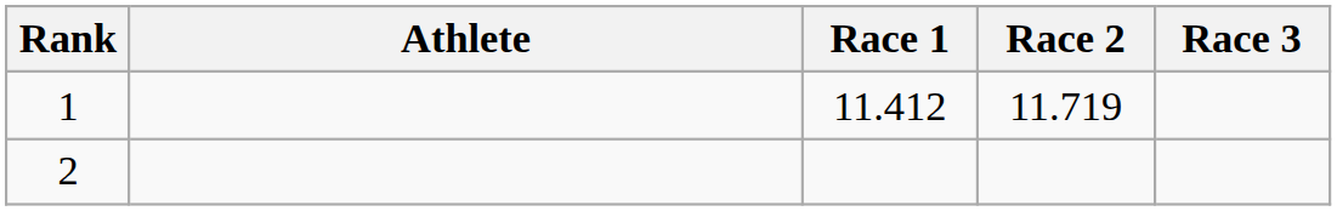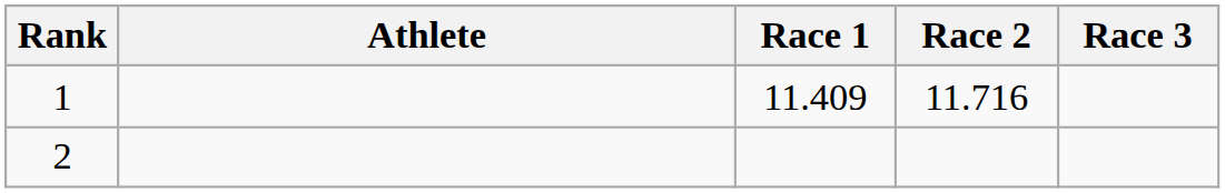 <table class=wikitable style="text-align:center">
 <tr>
 <th width=40>Rank</th>
 <th width=250>Athlete</th>
 <th width=60>Race 1</th>
 <th width=60>Race 2</th>
 <th width=60>Race 3</th>
 </tr>
 <tr>
 <td>1</td>
 <td align=left></td>
-<td>11.412</td>
-<td>11.719</td>
+<td>11.409</td>
+<td>11.716</td>
 <td></td>
 </tr>
 <tr>
 <td>2</td>
 <td align=left></td>
 <td></td>
 <td></td>
 <td></td>
 </tr>
 </table>
